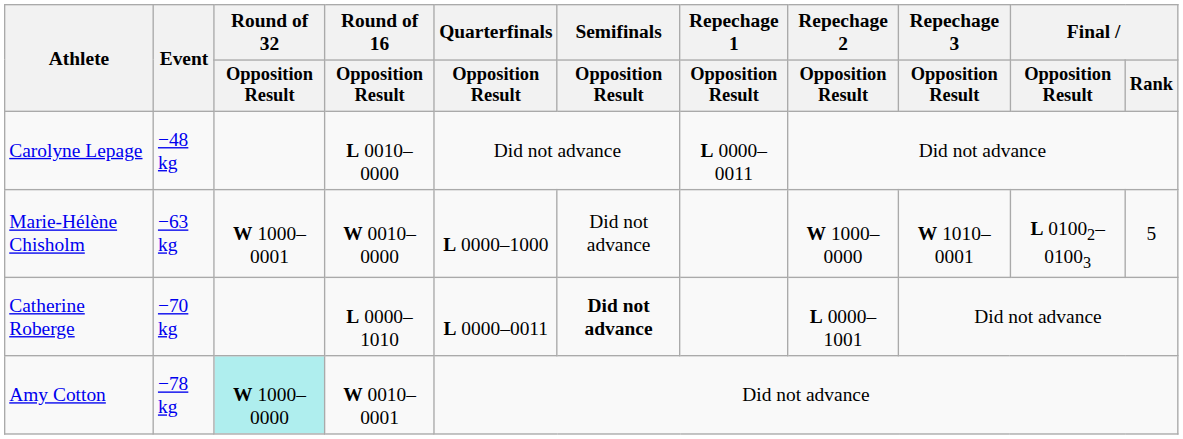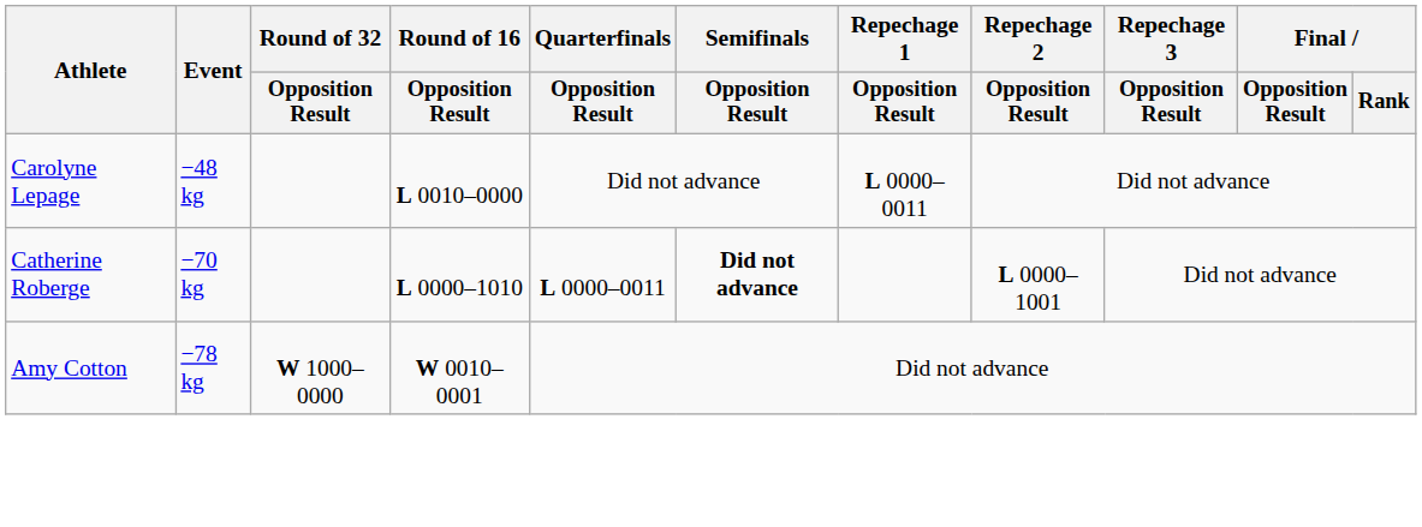 <table class="wikitable" style="font-size:90%">
 <tr>
 <th rowspan="2">Athlete</th>
 <th rowspan="2">Event</th>
 <th>Round of 32</th>
 <th>Round of 16</th>
 <th>Quarterfinals</th>
 <th>Semifinals</th>
 <th>Repechage 1</th>
 <th>Repechage 2</th>
 <th>Repechage 3</th>
 <th colspan=2>Final / </th>
 </tr>
 <tr style="font-size:95%">
 <th>Opposition<br>Result</th>
 <th>Opposition<br>Result</th>
 <th>Opposition<br>Result</th>
 <th>Opposition<br>Result</th>
 <th>Opposition<br>Result</th>
 <th>Opposition<br>Result</th>
 <th>Opposition<br>Result</th>
 <th>Opposition<br>Result</th>
 <th>Rank</th>
 </tr>
 <tr align=center>
 <td align=left><a href='#'>Carolyne Lepage</a></td>
 <td align=left><a href='#'>−48 kg</a></td>
 <td></td>
 <td><br><strong>L</strong> 0010–0000</td>
 <td colspan=2>Did not advance</td>
 <td><br><strong>L</strong> 0000–0011</td>
 <td colspan=4>Did not advance</td>
 </tr>
 <tr align=center>
-<td align=left><a href='#'>Marie-Hélène Chisholm</a></td>
-<td align=left><a href='#'>−63 kg</a></td>
-<td><br><strong>W</strong> 1000–0001</td>
-<td><br><strong>W</strong> 0010–0000</td>
-<td><br><strong>L</strong> 0000–1000</td>
-<td>Did not advance</td>
-<td></td>
-<td><br><strong>W</strong> 1000–0000</td>
-<td><br><strong>W</strong> 1010–0001</td>
-<td><br><strong>L</strong> 0100<sub>2</sub>–0100<sub>3</sub></td>
-<td>5</td>
-</tr>
-<tr align=center>
 <td align=left><a href='#'>Catherine Roberge</a></td>
 <td align=left><a href='#'>−70 kg</a></td>
 <td></td>
 <td><br><strong>L</strong> 0000–1010</td>
 <td><br><strong>L</strong> 0000–0011</td>
 <td><strong>Did not advance</strong></td>
 <td></td>
 <td><br><strong>L</strong> 0000–1001</td>
 <td colspan=3>Did not advance</td>
 </tr>
 <tr align=center>
 <td align=left><a href='#'>Amy Cotton</a></td>
 <td align=left><a href='#'>−78 kg</a></td>
-<td style="background: paleturquoise;"><br><strong>W</strong> 1000–0000</td>
+<td><br><strong>W</strong> 1000–0000</td>
 <td><br><strong>W</strong> 0010–0001</td>
 <td colspan=7>Did not advance</td>
 </tr>
 </table>
